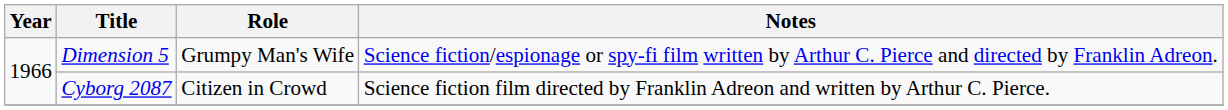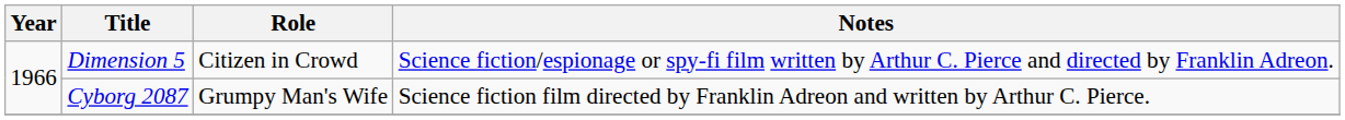 <table class="wikitable sortable">
 <tr>
 <th>Year</th>
 <th>Title</th>
 <th>Role</th>
 <th class="unsortable">Notes</th>
 </tr>
 <tr>
 <td rowspan="2">1966</td>
 <td><em><a href='#'>Dimension 5</a></em></td>
-<td>Grumpy Man's Wife</td>
+<td>Citizen in Crowd</td>
 <td><a href='#'>Science fiction</a>/<a href='#'>espionage</a> or <a href='#'>spy-fi film</a> <a href='#'>written</a> by <a href='#'>Arthur C. Pierce</a> and <a href='#'>directed</a> by <a href='#'>Franklin Adreon</a>.</td>
 </tr>
 <tr>
 <td><em><a href='#'>Cyborg 2087</a></em></td>
-<td>Citizen in Crowd</td>
+<td>Grumpy Man's Wife</td>
 <td>Science fiction film directed by Franklin Adreon and written by Arthur C. Pierce.</td>
 </tr>
 <tr>
 </tr>
 </table>
